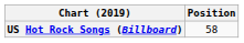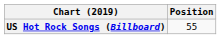 <table class="wikitable plainrowheaders">
 <tr>
 <th>Chart (2019)</th>
 <th>Position</th>
 </tr>
 <tr>
 <th scope="row">US <a href='#'>Hot Rock Songs</a> (<em><a href='#'>Billboard</a></em>)</th>
-<td align="center">58</td>
+<td align="center">55</td>
 </tr>
 </table>
